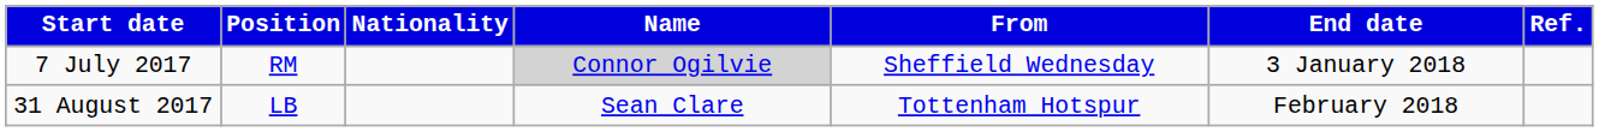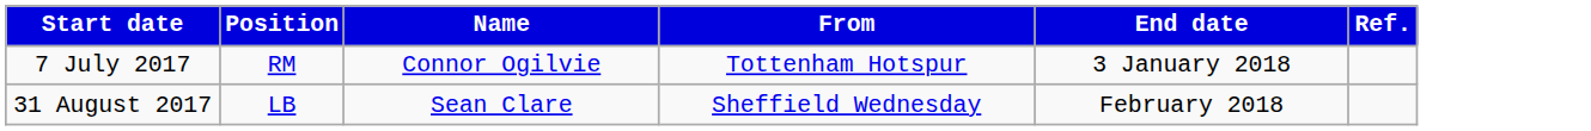 <table class="wikitable"  style="text-align:center; font-size:90%; ">
 <tr>
 <th style="background:#0000DD; color:#FFFFFF; width:100px;">Start date</th>
 <th style="background:#0000DD; color:#FFFFFF; width:50px;">Position</th>
-<th style="background:#0000DD; color:#FFFFFF; width:50px;">Nationality</th>
 <th style="background:#0000DD; color:#FFFFFF; width:150px;">Name</th>
 <th style="background:#0000DD; color:#FFFFFF; width:180px;">From</th>
 <th style="background:#0000DD; color:#FFFFFF; width:150px;">End date</th>
 <th style="background:#0000DD; color:#FFFFFF; width:25px;">Ref.</th>
 </tr>
 <tr>
 <td>7 July 2017</td>
 <td><a href='#'>RM</a></td>
-<td></td>
-<td style="background: lightgrey;"><a href='#'>Connor Ogilvie</a></td>
-<td><a href='#'>Sheffield Wednesday</a></td>
+<td><a href='#'>Connor Ogilvie</a></td>
+<td><a href='#'>Tottenham Hotspur</a></td>
 <td>3 January 2018</td>
 <td></td>
 </tr>
 <tr>
 <td>31 August 2017</td>
 <td><a href='#'>LB</a></td>
-<td></td>
 <td><a href='#'>Sean Clare</a></td>
-<td><a href='#'>Tottenham Hotspur</a></td>
+<td><a href='#'>Sheffield Wednesday</a></td>
 <td>February 2018</td>
 <td></td>
 </tr>
 </table>
